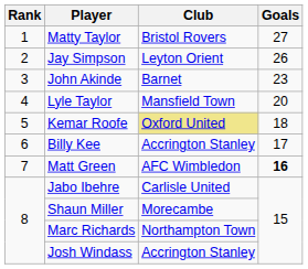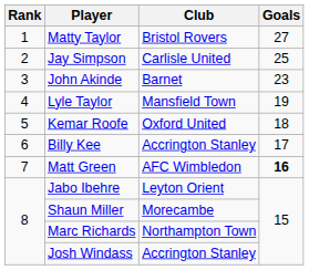 <table class="wikitable" style="text-align:center">
 <tr>
 <th>Rank</th>
 <th>Player</th>
 <th>Club</th>
 <th>Goals</th>
 </tr>
 <tr>
 <td>1</td>
 <td align="left"> <a href='#'>Matty Taylor</a></td>
 <td align="left"><a href='#'>Bristol Rovers</a></td>
 <td>27</td>
 </tr>
 <tr>
 <td>2</td>
 <td align="left"> <a href='#'>Jay Simpson</a></td>
-<td align="left"><a href='#'>Leyton Orient</a></td>
-<td>26</td>
+<td align="left"><a href='#'>Carlisle United</a></td>
+<td>25</td>
 </tr>
 <tr>
 <td rowspan="1">3</td>
 <td align="left"> <a href='#'>John Akinde</a></td>
 <td align=left><a href='#'>Barnet</a></td>
 <td rowspan="1">23</td>
 </tr>
 <tr>
 <td rowspan="1">4</td>
 <td align="left"> <a href='#'>Lyle Taylor</a></td>
 <td align="left"><a href='#'>Mansfield Town</a></td>
-<td rowspan="1">20</td>
+<td rowspan="1">19</td>
 </tr>
 <tr>
 <td rowspan="1">5</td>
 <td align="left"> <a href='#'>Kemar Roofe</a></td>
-<td align="left" style="background: khaki;"><a href='#'>Oxford United</a></td>
+<td align="left"><a href='#'>Oxford United</a></td>
 <td rowspan="1">18</td>
 </tr>
 <tr>
 <td rowspan="1">6</td>
 <td align="left"> <a href='#'>Billy Kee</a></td>
 <td align="left"><a href='#'>Accrington Stanley</a></td>
 <td rowspan="1">17</td>
 </tr>
 <tr>
 <td>7</td>
 <td align="left"> <a href='#'>Matt Green</a></td>
 <td align="left"><a href='#'>AFC Wimbledon</a></td>
 <td><strong>16</strong></td>
 </tr>
 <tr>
 <td rowspan="4">8</td>
 <td align="left"> <a href='#'>Jabo Ibehre</a></td>
-<td align="left"><a href='#'>Carlisle United</a></td>
+<td align="left"><a href='#'>Leyton Orient</a></td>
 <td rowspan="4">15</td>
 </tr>
 <tr>
 <td align="left"> <a href='#'>Shaun Miller</a></td>
 <td align="left"><a href='#'>Morecambe</a></td>
 </tr>
 <tr>
 <td align="left"> <a href='#'>Marc Richards</a></td>
 <td align="left"><a href='#'>Northampton Town</a></td>
 </tr>
 <tr>
 <td align="left"> <a href='#'>Josh Windass</a></td>
 <td align="left"><a href='#'>Accrington Stanley</a></td>
 </tr>
 </table>
